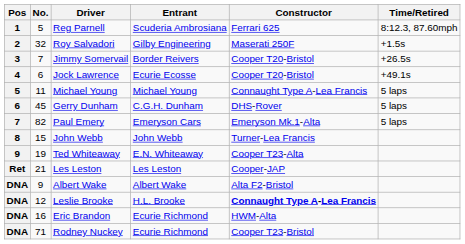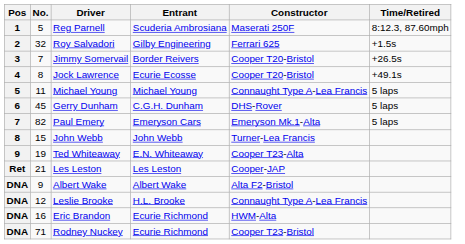 <table class="wikitable" style="font-size: 95%;">
 <tr>
 <th>Pos</th>
 <th>No.</th>
 <th>Driver</th>
 <th>Entrant</th>
 <th>Constructor</th>
 <th>Time/Retired</th>
 </tr>
 <tr>
 <th>1</th>
 <td style="text-align:center">5</td>
 <td> <a href='#'>Reg Parnell</a></td>
 <td><a href='#'>Scuderia Ambrosiana</a></td>
-<td><a href='#'>Ferrari 625</a></td>
+<td><a href='#'>Maserati 250F</a></td>
 <td>8:12.3, 87.60mph</td>
 </tr>
 <tr>
 <th>2</th>
 <td style="text-align:center">32</td>
 <td> <a href='#'>Roy Salvadori</a></td>
 <td><a href='#'>Gilby Engineering</a></td>
-<td><a href='#'>Maserati 250F</a></td>
+<td><a href='#'>Ferrari 625</a></td>
 <td>+1.5s</td>
 </tr>
 <tr>
 <th>3</th>
 <td style="text-align:center">7</td>
 <td> <a href='#'>Jimmy Somervail</a></td>
 <td><a href='#'>Border Reivers</a></td>
 <td><a href='#'>Cooper T20</a>-<a href='#'>Bristol</a></td>
 <td>+26.5s</td>
 </tr>
 <tr>
 <th>4</th>
-<td style="text-align:center">6</td>
+<td style="text-align:center">8</td>
 <td> <a href='#'>Jock Lawrence</a></td>
 <td><a href='#'>Ecurie Ecosse</a></td>
 <td><a href='#'>Cooper T20</a>-<a href='#'>Bristol</a></td>
 <td>+49.1s</td>
 </tr>
 <tr>
 <th>5</th>
 <td style="text-align:center">11</td>
 <td> <a href='#'>Michael Young</a></td>
 <td><a href='#'>Michael Young</a></td>
 <td><a href='#'>Connaught Type A</a>-<a href='#'>Lea Francis</a></td>
 <td>5 laps</td>
 </tr>
 <tr>
 <th>6</th>
 <td style="text-align:center">45</td>
 <td> <a href='#'>Gerry Dunham</a></td>
 <td><a href='#'>C.G.H. Dunham</a></td>
 <td><a href='#'>DHS</a>-<a href='#'>Rover</a></td>
 <td>5 laps</td>
 </tr>
 <tr>
 <th>7</th>
 <td style="text-align:center">82</td>
 <td> <a href='#'>Paul Emery</a></td>
 <td><a href='#'>Emeryson Cars</a></td>
 <td><a href='#'>Emeryson Mk.1</a>-<a href='#'>Alta</a></td>
 <td>5 laps</td>
 </tr>
 <tr>
 <th>8</th>
 <td style="text-align:center">15</td>
 <td> <a href='#'>John Webb</a></td>
 <td><a href='#'>John Webb</a></td>
 <td><a href='#'>Turner</a>-<a href='#'>Lea Francis</a></td>
 <td></td>
 </tr>
 <tr>
 <th>9</th>
 <td style="text-align:center">19</td>
 <td> <a href='#'>Ted Whiteaway</a></td>
 <td><a href='#'>E.N. Whiteaway</a></td>
 <td><a href='#'>Cooper T23</a>-<a href='#'>Alta</a></td>
 <td></td>
 </tr>
 <tr>
 <th>Ret</th>
 <td style="text-align:center">21</td>
 <td> <a href='#'>Les Leston</a></td>
 <td><a href='#'>Les Leston</a></td>
 <td><a href='#'>Cooper</a>-<a href='#'>JAP</a></td>
 <td></td>
 </tr>
 <tr>
 <th>DNA</th>
 <td style="text-align:center">9</td>
 <td> <a href='#'>Albert Wake</a></td>
 <td><a href='#'>Albert Wake</a></td>
 <td><a href='#'>Alta F2</a>-<a href='#'>Bristol</a></td>
 <td></td>
 </tr>
 <tr>
 <th>DNA</th>
 <td style="text-align:center">12</td>
 <td> <a href='#'>Leslie Brooke</a></td>
 <td><a href='#'>H.L. Brooke</a></td>
-<td><strong><a href='#'>Connaught Type A</a>-<a href='#'>Lea Francis</a></strong></td>
+<td><a href='#'>Connaught Type A</a>-<a href='#'>Lea Francis</a></td>
 <td></td>
 </tr>
 <tr>
 <th>DNA</th>
 <td style="text-align:center">16</td>
 <td> <a href='#'>Eric Brandon</a></td>
 <td><a href='#'>Ecurie Richmond</a></td>
 <td><a href='#'>HWM</a>-<a href='#'>Alta</a></td>
 <td></td>
 </tr>
 <tr>
 <th>DNA</th>
 <td style="text-align:center">71</td>
 <td> <a href='#'>Rodney Nuckey</a></td>
 <td><a href='#'>Ecurie Richmond</a></td>
 <td><a href='#'>Cooper T23</a>-<a href='#'>Bristol</a></td>
 <td></td>
 </tr>
 </table>
